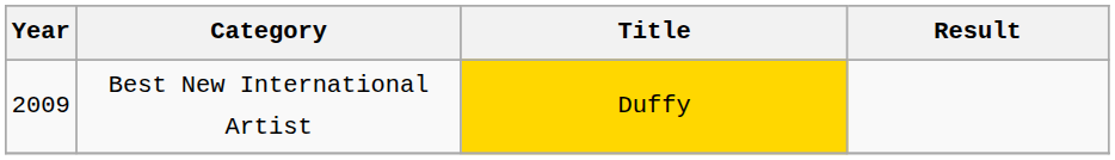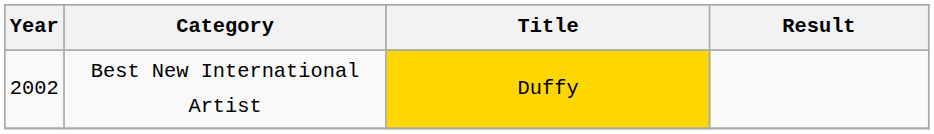 <table class="wikitable" style="text-align:center; font-size:90%; line-height:20px;">
 <tr>
 <th>Year</th>
 <th width="180px">Category</th>
 <th width="180px">Title</th>
 <th width="120px">Result</th>
 </tr>
 <tr>
-<td rowspan="1">2009</td>
+<td rowspan="1">2002</td>
 <td>Best New International Artist</td>
 <td style="background: gold;">Duffy</td>
 <td></td>
 </tr>
 <tr>
 </tr>
 </table>
